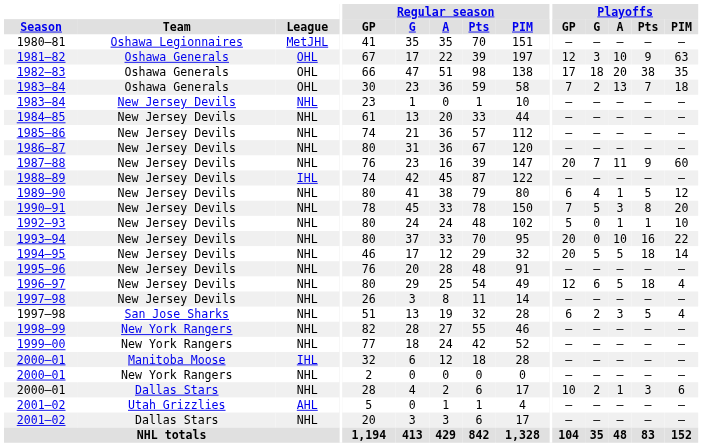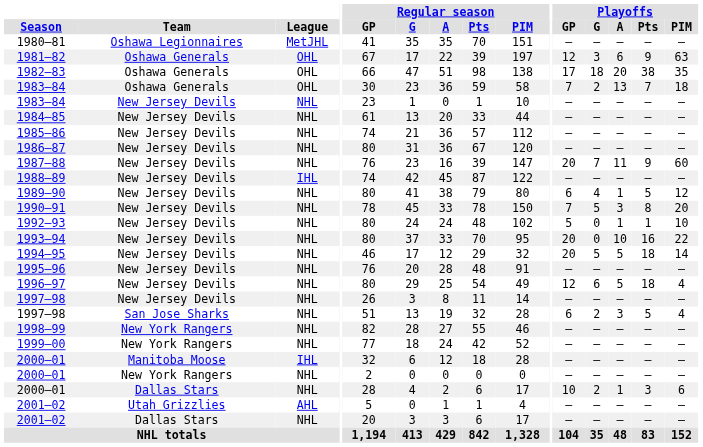 <table border="0" cellpadding="1" cellspacing="0" style="text-align:center; width:60em">
 <tr bgcolor="#e0e0e0">
 <th colspan="3" bgcolor="#ffffff"></th>
 <th rowspan="100" bgcolor="#ffffff"></th>
 <th colspan="5"><a href='#'>Regular season</a></th>
 <th rowspan="100" bgcolor="#ffffff"></th>
 <th colspan="5"><a href='#'>Playoffs</a></th>
 </tr>
 <tr bgcolor="#e0e0e0">
 <th><a href='#'>Season</a></th>
 <th>Team</th>
 <th>League</th>
 <th>GP</th>
 <th><a href='#'>G</a></th>
 <th><a href='#'>A</a></th>
 <th><a href='#'>Pts</a></th>
 <th><a href='#'>PIM</a></th>
 <th>GP</th>
 <th>G</th>
 <th>A</th>
 <th>Pts</th>
 <th>PIM</th>
 </tr>
 <tr>
 <td>1980–81</td>
 <td><a href='#'>Oshawa Legionnaires</a></td>
 <td><a href='#'>MetJHL</a></td>
 <td>41</td>
 <td>35</td>
 <td>35</td>
 <td>70</td>
 <td>151</td>
 <td>—</td>
 <td>—</td>
 <td>—</td>
 <td>—</td>
 <td>—</td>
 </tr>
 <tr bgcolor="#f0f0f0">
 <td><a href='#'>1981–82</a></td>
 <td><a href='#'>Oshawa Generals</a></td>
 <td><a href='#'>OHL</a></td>
 <td>67</td>
 <td>17</td>
 <td>22</td>
 <td>39</td>
 <td>197</td>
 <td>12</td>
 <td>3</td>
-<td>10</td>
+<td>6</td>
 <td>9</td>
 <td>63</td>
 </tr>
 <tr>
 <td><a href='#'>1982–83</a></td>
 <td>Oshawa Generals</td>
 <td>OHL</td>
 <td>66</td>
 <td>47</td>
 <td>51</td>
 <td>98</td>
 <td>138</td>
 <td>17</td>
 <td>18</td>
 <td>20</td>
 <td>38</td>
 <td>35</td>
 </tr>
 <tr bgcolor="#f0f0f0">
 <td><a href='#'>1983–84</a></td>
 <td>Oshawa Generals</td>
 <td>OHL</td>
 <td>30</td>
 <td>23</td>
 <td>36</td>
 <td>59</td>
 <td>58</td>
 <td>7</td>
 <td>2</td>
 <td>13</td>
 <td>7</td>
 <td>18</td>
 </tr>
 <tr>
 <td><a href='#'>1983–84</a></td>
 <td><a href='#'>New Jersey Devils</a></td>
 <td><a href='#'>NHL</a></td>
 <td>23</td>
 <td>1</td>
 <td>0</td>
 <td>1</td>
 <td>10</td>
 <td>—</td>
 <td>—</td>
 <td>—</td>
 <td>—</td>
 <td>—</td>
 </tr>
 <tr bgcolor="#f0f0f0">
 <td><a href='#'>1984–85</a></td>
 <td>New Jersey Devils</td>
 <td>NHL</td>
 <td>61</td>
 <td>13</td>
 <td>20</td>
 <td>33</td>
 <td>44</td>
 <td>—</td>
 <td>—</td>
 <td>—</td>
 <td>—</td>
 <td>—</td>
 </tr>
 <tr>
 <td><a href='#'>1985–86</a></td>
 <td>New Jersey Devils</td>
 <td>NHL</td>
 <td>74</td>
 <td>21</td>
 <td>36</td>
 <td>57</td>
 <td>112</td>
 <td>—</td>
 <td>—</td>
 <td>—</td>
 <td>—</td>
 <td>—</td>
 </tr>
 <tr bgcolor="#f0f0f0">
 <td><a href='#'>1986–87</a></td>
 <td>New Jersey Devils</td>
 <td>NHL</td>
 <td>80</td>
 <td>31</td>
 <td>36</td>
 <td>67</td>
 <td>120</td>
 <td>—</td>
 <td>—</td>
 <td>—</td>
 <td>—</td>
 <td>—</td>
 </tr>
 <tr>
 <td><a href='#'>1987–88</a></td>
 <td>New Jersey Devils</td>
 <td>NHL</td>
 <td>76</td>
 <td>23</td>
 <td>16</td>
 <td>39</td>
 <td>147</td>
 <td>20</td>
 <td>7</td>
 <td>11</td>
 <td>9</td>
 <td>60</td>
 </tr>
 <tr bgcolor="#f0f0f0">
 <td><a href='#'>1988–89</a></td>
 <td>New Jersey Devils</td>
 <td><a href='#'>IHL</a></td>
 <td>74</td>
 <td>42</td>
 <td>45</td>
 <td>87</td>
 <td>122</td>
 <td>—</td>
 <td>—</td>
 <td>—</td>
 <td>—</td>
 <td>—</td>
 </tr>
 <tr>
 <td><a href='#'>1989–90</a></td>
 <td>New Jersey Devils</td>
 <td>NHL</td>
 <td>80</td>
 <td>41</td>
 <td>38</td>
 <td>79</td>
 <td>80</td>
 <td>6</td>
 <td>4</td>
 <td>1</td>
 <td>5</td>
 <td>12</td>
 </tr>
 <tr bgcolor="#f0f0f0">
 <td><a href='#'>1990–91</a></td>
 <td>New Jersey Devils</td>
 <td>NHL</td>
 <td>78</td>
 <td>45</td>
 <td>33</td>
 <td>78</td>
 <td>150</td>
 <td>7</td>
 <td>5</td>
 <td>3</td>
 <td>8</td>
 <td>20</td>
 </tr>
 <tr>
 <td><a href='#'>1992–93</a></td>
 <td>New Jersey Devils</td>
 <td>NHL</td>
 <td>80</td>
 <td>24</td>
 <td>24</td>
 <td>48</td>
 <td>102</td>
 <td>5</td>
 <td>0</td>
 <td>1</td>
 <td>1</td>
 <td>10</td>
 </tr>
 <tr bgcolor="#f0f0f0">
 <td><a href='#'>1993–94</a></td>
 <td>New Jersey Devils</td>
 <td>NHL</td>
 <td>80</td>
 <td>37</td>
 <td>33</td>
 <td>70</td>
 <td>95</td>
 <td>20</td>
 <td>0</td>
 <td>10</td>
 <td>16</td>
 <td>22</td>
 </tr>
 <tr>
 <td><a href='#'>1994–95</a></td>
 <td>New Jersey Devils</td>
 <td>NHL</td>
 <td>46</td>
 <td>17</td>
 <td>12</td>
 <td>29</td>
 <td>32</td>
 <td>20</td>
 <td>5</td>
 <td>5</td>
 <td>18</td>
 <td>14</td>
 </tr>
 <tr bgcolor="#f0f0f0">
 <td><a href='#'>1995–96</a></td>
 <td>New Jersey Devils</td>
 <td>NHL</td>
 <td>76</td>
 <td>20</td>
 <td>28</td>
 <td>48</td>
 <td>91</td>
 <td>—</td>
 <td>—</td>
 <td>—</td>
 <td>—</td>
 <td>—</td>
 </tr>
 <tr>
 <td><a href='#'>1996–97</a></td>
 <td>New Jersey Devils</td>
 <td>NHL</td>
 <td>80</td>
 <td>29</td>
 <td>25</td>
 <td>54</td>
 <td>49</td>
 <td>12</td>
 <td>6</td>
 <td>5</td>
 <td>18</td>
 <td>4</td>
 </tr>
 <tr bgcolor="#f0f0f0">
 <td><a href='#'>1997–98</a></td>
 <td>New Jersey Devils</td>
 <td>NHL</td>
 <td>26</td>
 <td>3</td>
 <td>8</td>
 <td>11</td>
 <td>14</td>
 <td>—</td>
 <td>—</td>
 <td>—</td>
 <td>—</td>
 <td>—</td>
 </tr>
 <tr>
 <td>1997–98</td>
 <td><a href='#'>San Jose Sharks</a></td>
 <td>NHL</td>
 <td>51</td>
 <td>13</td>
 <td>19</td>
 <td>32</td>
 <td>28</td>
 <td>6</td>
 <td>2</td>
 <td>3</td>
 <td>5</td>
 <td>4</td>
 </tr>
 <tr bgcolor="#f0f0f0">
 <td><a href='#'>1998–99</a></td>
 <td><a href='#'>New York Rangers</a></td>
 <td>NHL</td>
 <td>82</td>
 <td>28</td>
 <td>27</td>
 <td>55</td>
 <td>46</td>
 <td>—</td>
 <td>—</td>
 <td>—</td>
 <td>—</td>
 <td>—</td>
 </tr>
 <tr>
 <td><a href='#'>1999–00</a></td>
 <td>New York Rangers</td>
 <td>NHL</td>
 <td>77</td>
 <td>18</td>
 <td>24</td>
 <td>42</td>
 <td>52</td>
 <td>—</td>
 <td>—</td>
 <td>—</td>
 <td>—</td>
 <td>—</td>
 </tr>
 <tr bgcolor="#f0f0f0">
 <td><a href='#'>2000–01</a></td>
 <td><a href='#'>Manitoba Moose</a></td>
 <td><a href='#'>IHL</a></td>
 <td>32</td>
 <td>6</td>
 <td>12</td>
 <td>18</td>
 <td>28</td>
 <td>—</td>
 <td>—</td>
 <td>—</td>
 <td>—</td>
 <td>—</td>
 </tr>
 <tr>
 <td><a href='#'>2000–01</a></td>
 <td>New York Rangers</td>
 <td>NHL</td>
 <td>2</td>
 <td>0</td>
 <td>0</td>
 <td>0</td>
 <td>0</td>
 <td>—</td>
 <td>—</td>
 <td>—</td>
 <td>—</td>
 <td>—</td>
 </tr>
 <tr bgcolor="#f0f0f0">
 <td>2000–01</td>
 <td><a href='#'>Dallas Stars</a></td>
 <td>NHL</td>
 <td>28</td>
 <td>4</td>
 <td>2</td>
 <td>6</td>
 <td>17</td>
 <td>10</td>
 <td>2</td>
 <td>1</td>
 <td>3</td>
 <td>6</td>
 </tr>
 <tr>
 <td><a href='#'>2001–02</a></td>
 <td><a href='#'>Utah Grizzlies</a></td>
 <td><a href='#'>AHL</a></td>
 <td>5</td>
 <td>0</td>
 <td>1</td>
 <td>1</td>
 <td>4</td>
 <td>—</td>
 <td>—</td>
 <td>—</td>
 <td>—</td>
 <td>—</td>
 </tr>
 <tr bgcolor="#f0f0f0">
 <td><a href='#'>2001–02</a></td>
 <td>Dallas Stars</td>
 <td>NHL</td>
 <td>20</td>
 <td>3</td>
 <td>3</td>
 <td>6</td>
 <td>17</td>
 <td>—</td>
 <td>—</td>
 <td>—</td>
 <td>—</td>
 <td>—</td>
 </tr>
 <tr bgcolor="#e0e0e0">
 <th colspan="3">NHL totals</th>
 <th>1,194</th>
 <th>413</th>
 <th>429</th>
 <th>842</th>
 <th>1,328</th>
 <th>104</th>
 <th>35</th>
 <th>48</th>
 <th>83</th>
 <th>152</th>
 </tr>
 </table>
